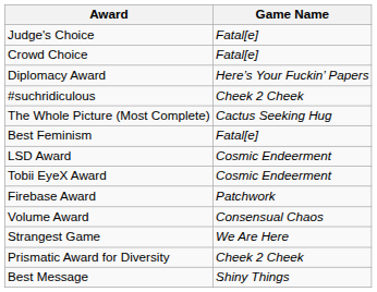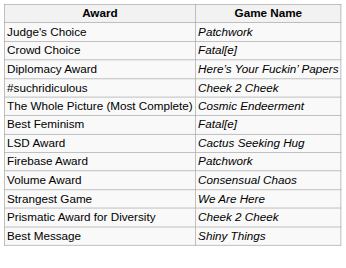 <table class="wikitable">
 <tr>
 <th>Award</th>
 <th>Game Name</th>
 </tr>
 <tr>
 <td>Judge's Choice</td>
-<td><em>Fatal[e]</em></td>
+<td><em>Patchwork</em></td>
 </tr>
 <tr>
 <td>Crowd Choice</td>
 <td><em>Fatal[e]</em></td>
 </tr>
 <tr>
 <td>Diplomacy Award</td>
 <td><em>Here’s Your Fuckin’ Papers</em></td>
 </tr>
 <tr>
 <td>#suchridiculous</td>
 <td><em>Cheek 2 Cheek</em></td>
 </tr>
 <tr>
 <td>The Whole Picture (Most Complete)</td>
-<td><em>Cactus Seeking Hug</em></td>
+<td><em>Cosmic Endeerment</em></td>
 </tr>
 <tr>
 <td>Best Feminism</td>
 <td><em>Fatal[e]</em></td>
 </tr>
 <tr>
 <td>LSD Award</td>
-<td><em>Cosmic Endeerment</em></td>
-</tr>
-<tr>
-<td>Tobii EyeX Award</td>
-<td><em>Cosmic Endeerment</em></td>
+<td><em>Cactus Seeking Hug</em></td>
 </tr>
 <tr>
 <td>Firebase Award</td>
 <td><em>Patchwork</em></td>
 </tr>
 <tr>
 <td>Volume Award</td>
 <td><em>Consensual Chaos</em></td>
 </tr>
 <tr>
 <td>Strangest Game</td>
 <td><em>We Are Here</em></td>
 </tr>
 <tr>
 <td>Prismatic Award for Diversity</td>
 <td><em>Cheek 2 Cheek</em></td>
 </tr>
 <tr>
 <td>Best Message</td>
 <td><em>Shiny Things</em></td>
 </tr>
 </table>
